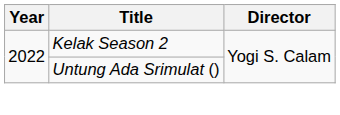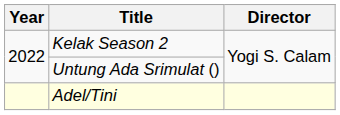 <table class="wikitable">
 <tr>
 <th>Year</th>
 <th>Title</th>
 <th>Director</th>
 </tr>
 <tr>
 <td rowspan="2">2022</td>
 <td><em>Kelak Season 2</em></td>
 <td rowspan="2">Yogi S. Calam</td>
 </tr>
 <tr>
 <td><em>Untung Ada Srimulat</em> ()</td>
 </tr>
+<tr style="background-color:#FFFFE0; color:black;">
+<td></td>
+<td><em>Adel/Tini</em></td>
+<td></td>
+</tr>
 </table>
